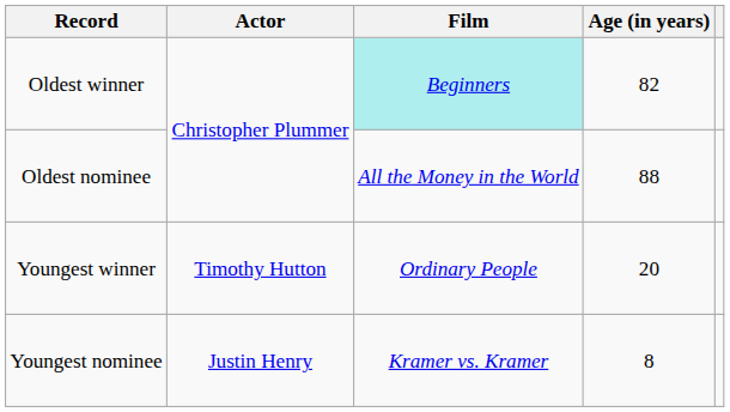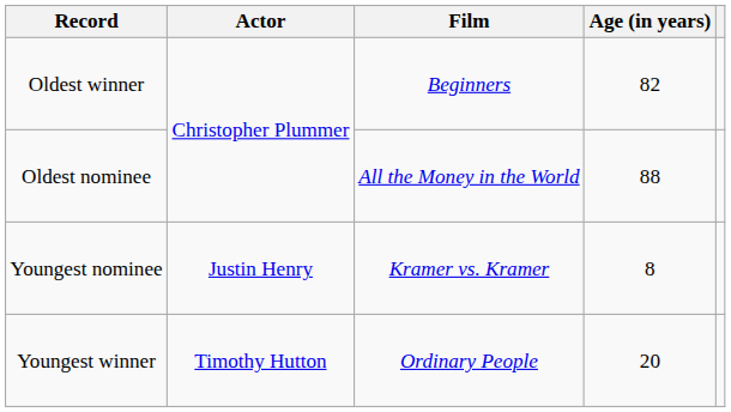 <table class="wikitable sortable plainrowheaders" style="text-align:center">
 <tr>
 <th scope="col">Record</th>
 <th scope="col">Actor</th>
 <th scope="col">Film</th>
 <th scope="col">Age (in years)</th>
 <th scope="col" class="unsortable"></th>
 </tr>
 <tr style="height:4.5em;">
 <td>Oldest winner</td>
 <td rowspan="2"><a href='#'>Christopher Plummer</a></td>
-<td style="background: paleturquoise;"><em><a href='#'>Beginners</a></em></td>
+<td><em><a href='#'>Beginners</a></em></td>
 <td>82</td>
 <td></td>
 </tr>
 <tr style="height:4.5em;">
 <td>Oldest nominee</td>
 <td><em><a href='#'>All the Money in the World</a></em></td>
 <td>88</td>
 <td></td>
 </tr>
 <tr style="height:4.5em;">
+<td>Youngest nominee</td>
+<td><a href='#'>Justin Henry</a></td>
+<td><em><a href='#'>Kramer vs. Kramer</a></em></td>
+<td>8</td>
+<td></td>
+</tr>
+<tr style="height:4.5em;">
 <td>Youngest winner</td>
 <td><a href='#'>Timothy Hutton</a></td>
 <td><em><a href='#'>Ordinary People</a></em></td>
 <td>20</td>
 <td></td>
 </tr>
-<tr style="height:4.5em;">
-<td>Youngest nominee</td>
-<td><a href='#'>Justin Henry</a></td>
-<td><em><a href='#'>Kramer vs. Kramer</a></em></td>
-<td>8</td>
-<td></td>
-</tr>
 </table>
